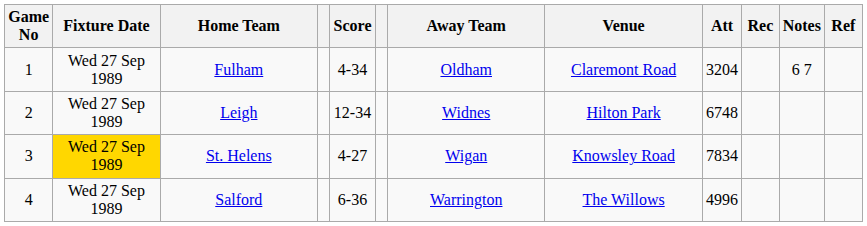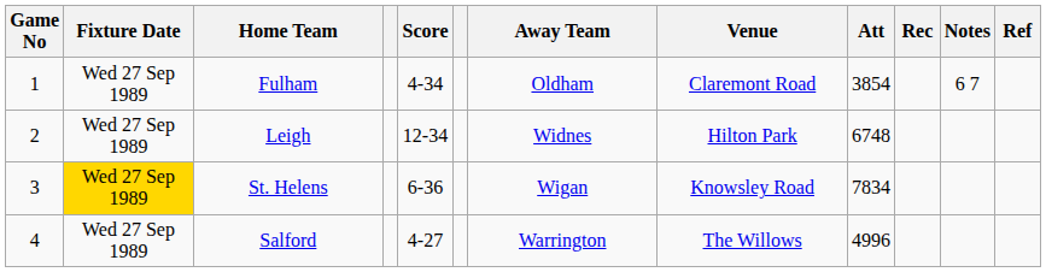 <table class="wikitable" style="text-align:center;">
 <tr>
 <th width=20 abbr="No">Game No</th>
 <th width=100 abbr="Date">Fixture Date</th>
 <th width=150 abbr="Home Team">Home Team</th>
 <th width=5 abbr="space"></th>
 <th width=20 abbr="Score">Score</th>
 <th width=5 abbr="space"></th>
 <th width=150 abbr="Away Team">Away Team</th>
 <th width=150 abbr="Venue">Venue</th>
 <th width=30 abbr="Att">Att</th>
 <th width=30 abbr="Rec">Rec</th>
 <th width=20 abbr="Notes">Notes</th>
 <th width=30 abbr="Ref">Ref</th>
 </tr>
 <tr>
 <td>1</td>
 <td>Wed 27 Sep 1989</td>
 <td><a href='#'>Fulham</a></td>
 <td></td>
 <td>4-34</td>
 <td></td>
 <td><a href='#'>Oldham</a></td>
 <td><a href='#'>Claremont Road</a></td>
-<td>3204</td>
+<td>3854</td>
 <td></td>
 <td>6  7</td>
 <td></td>
 </tr>
 <tr>
 <td>2</td>
 <td>Wed 27 Sep 1989</td>
 <td><a href='#'>Leigh</a></td>
 <td></td>
 <td>12-34</td>
 <td></td>
 <td><a href='#'>Widnes</a></td>
 <td><a href='#'>Hilton Park</a></td>
 <td>6748</td>
 <td></td>
 <td></td>
 <td></td>
 </tr>
 <tr>
 <td>3</td>
 <td style="background: gold;">Wed 27 Sep 1989</td>
 <td><a href='#'>St. Helens</a></td>
 <td></td>
-<td>4-27</td>
+<td>6-36</td>
 <td></td>
 <td><a href='#'>Wigan</a></td>
 <td><a href='#'>Knowsley Road</a></td>
 <td>7834</td>
 <td></td>
 <td></td>
 <td></td>
 </tr>
 <tr>
 <td>4</td>
 <td>Wed 27 Sep 1989</td>
 <td><a href='#'>Salford</a></td>
 <td></td>
-<td>6-36</td>
+<td>4-27</td>
 <td></td>
 <td><a href='#'>Warrington</a></td>
 <td><a href='#'>The Willows</a></td>
 <td>4996</td>
 <td></td>
 <td></td>
 <td></td>
 </tr>
 </table>
